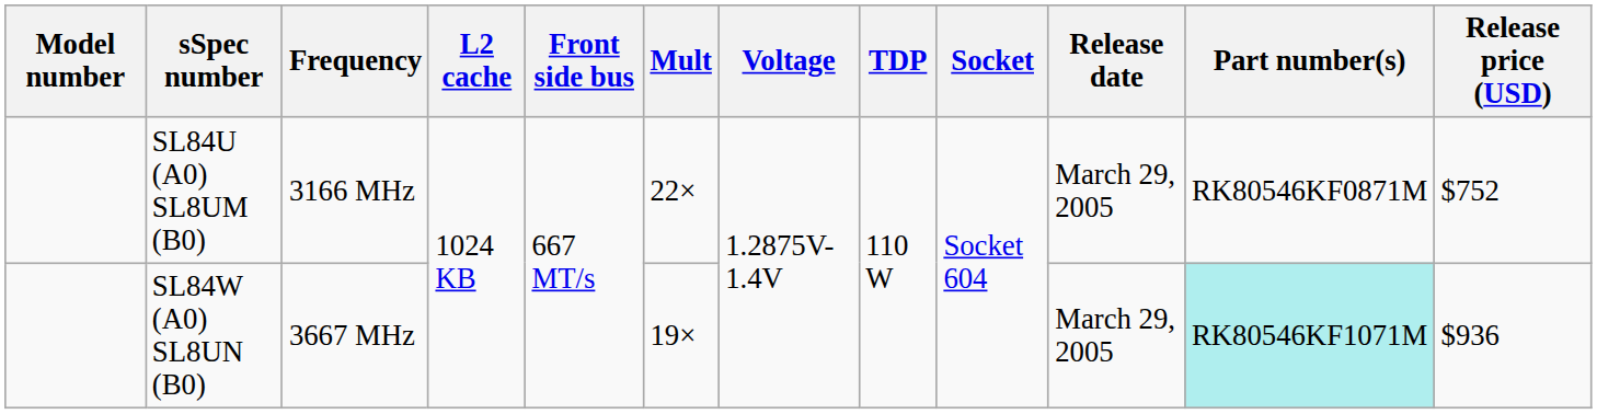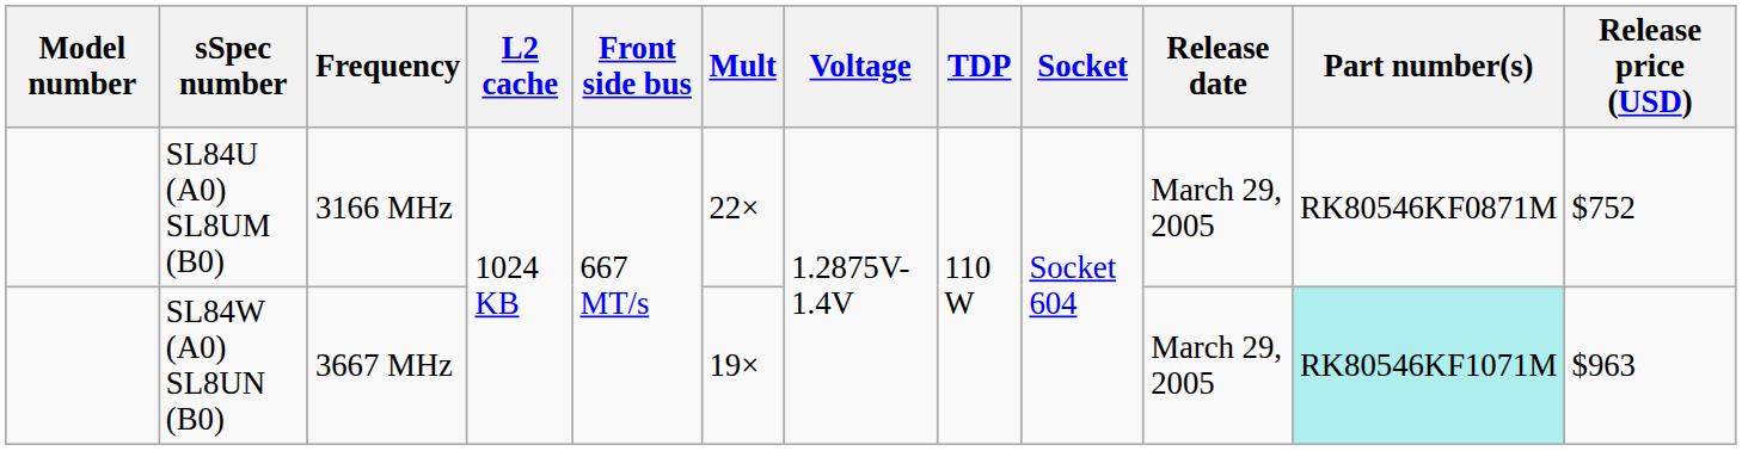 <table class="wikitable sortable">
 <tr>
 <th>Model number</th>
 <th>sSpec number</th>
 <th>Frequency</th>
 <th><a href='#'>L2 cache</a></th>
 <th><a href='#'>Front side bus</a></th>
 <th><a href='#'>Mult</a></th>
 <th><a href='#'>Voltage</a></th>
 <th><a href='#'>TDP</a></th>
 <th><a href='#'>Socket</a></th>
 <th>Release date</th>
 <th>Part number(s)</th>
 <th>Release price (<a href='#'>USD</a>)</th>
 </tr>
 <tr>
 <td></td>
 <td>SL84U (A0)<br> SL8UM (B0)</td>
 <td>3166 MHz</td>
 <td rowspan="2">1024 <a href='#'>KB</a></td>
 <td rowspan="2">667 <a href='#'>MT/s</a></td>
 <td>22×</td>
 <td rowspan="2">1.2875V-1.4V</td>
 <td rowspan="2">110 W</td>
 <td rowspan="2"><a href='#'>Socket 604</a></td>
 <td>March 29, 2005</td>
 <td>RK80546KF0871M</td>
 <td>$752</td>
 </tr>
 <tr>
 <td></td>
 <td>SL84W (A0)<br> SL8UN (B0)</td>
 <td>3667 MHz</td>
 <td>19×</td>
 <td>March 29, 2005</td>
 <td style="background: paleturquoise;">RK80546KF1071M</td>
-<td>$936</td>
+<td>$963</td>
 </tr>
 </table>
